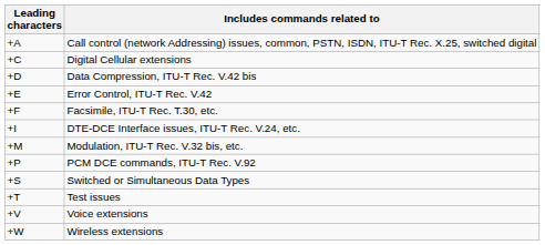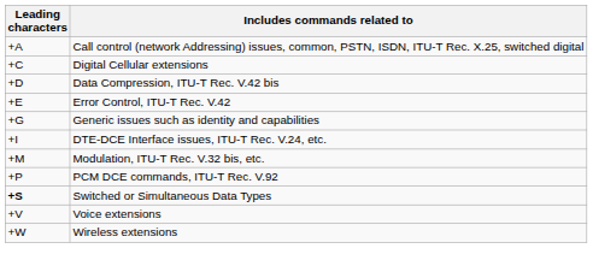 <table class="wikitable">
 <tr>
 <th>Leading<br>characters</th>
 <th>Includes commands related to</th>
 </tr>
 <tr>
 <td>+A</td>
 <td>Call control (network Addressing) issues, common, PSTN, ISDN, ITU-T Rec. X.25, switched digital</td>
 </tr>
 <tr>
 <td>+C</td>
 <td>Digital Cellular extensions</td>
 </tr>
 <tr>
 <td>+D</td>
 <td>Data Compression, ITU-T Rec. V.42 bis</td>
 </tr>
 <tr>
 <td>+E</td>
 <td>Error Control, ITU-T Rec. V.42</td>
 </tr>
 <tr>
-<td>+F</td>
-<td>Facsimile, ITU-T Rec. T.30, etc.</td>
+<td>+G</td>
+<td>Generic issues such as identity and capabilities</td>
 </tr>
 <tr>
 <td>+I</td>
 <td>DTE-DCE Interface issues, ITU-T Rec. V.24, etc.</td>
 </tr>
 <tr>
 <td>+M</td>
 <td>Modulation, ITU-T Rec. V.32 bis, etc.</td>
 </tr>
 <tr>
 <td>+P</td>
 <td>PCM DCE commands, ITU-T Rec. V.92</td>
 </tr>
 <tr>
-<td>+S</td>
+<td><strong>+S</strong></td>
 <td>Switched or Simultaneous Data Types</td>
-</tr>
-<tr>
-<td>+T</td>
-<td>Test issues</td>
 </tr>
 <tr>
 <td>+V</td>
 <td>Voice extensions</td>
 </tr>
 <tr>
 <td>+W</td>
 <td>Wireless extensions</td>
 </tr>
 </table>
